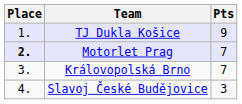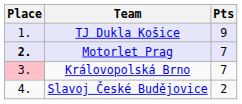 <table class="wikitable">
 <tr>
 <th>Place</th>
 <th>Team</th>
 <th>Pts</th>
 </tr>
 <tr align="center" bgcolor="#e6e6fa">
 <td>1.</td>
 <td><a href='#'>TJ Dukla Košice</a></td>
 <td>9</td>
 </tr>
 <tr align="center" bgcolor="#e6e6fa">
 <td><strong>2.</strong></td>
 <td><a href='#'>Motorlet Prag</a></td>
 <td>7</td>
 </tr>
 <tr align="center">
-<td>3.</td>
+<td style="background: pink;">3.</td>
 <td><a href='#'>Královopolská Brno</a></td>
 <td>7</td>
 </tr>
 <tr align="center">
 <td>4.</td>
 <td><a href='#'>Slavoj České Budějovice</a></td>
-<td>3</td>
+<td>2</td>
 </tr>
 </table>
